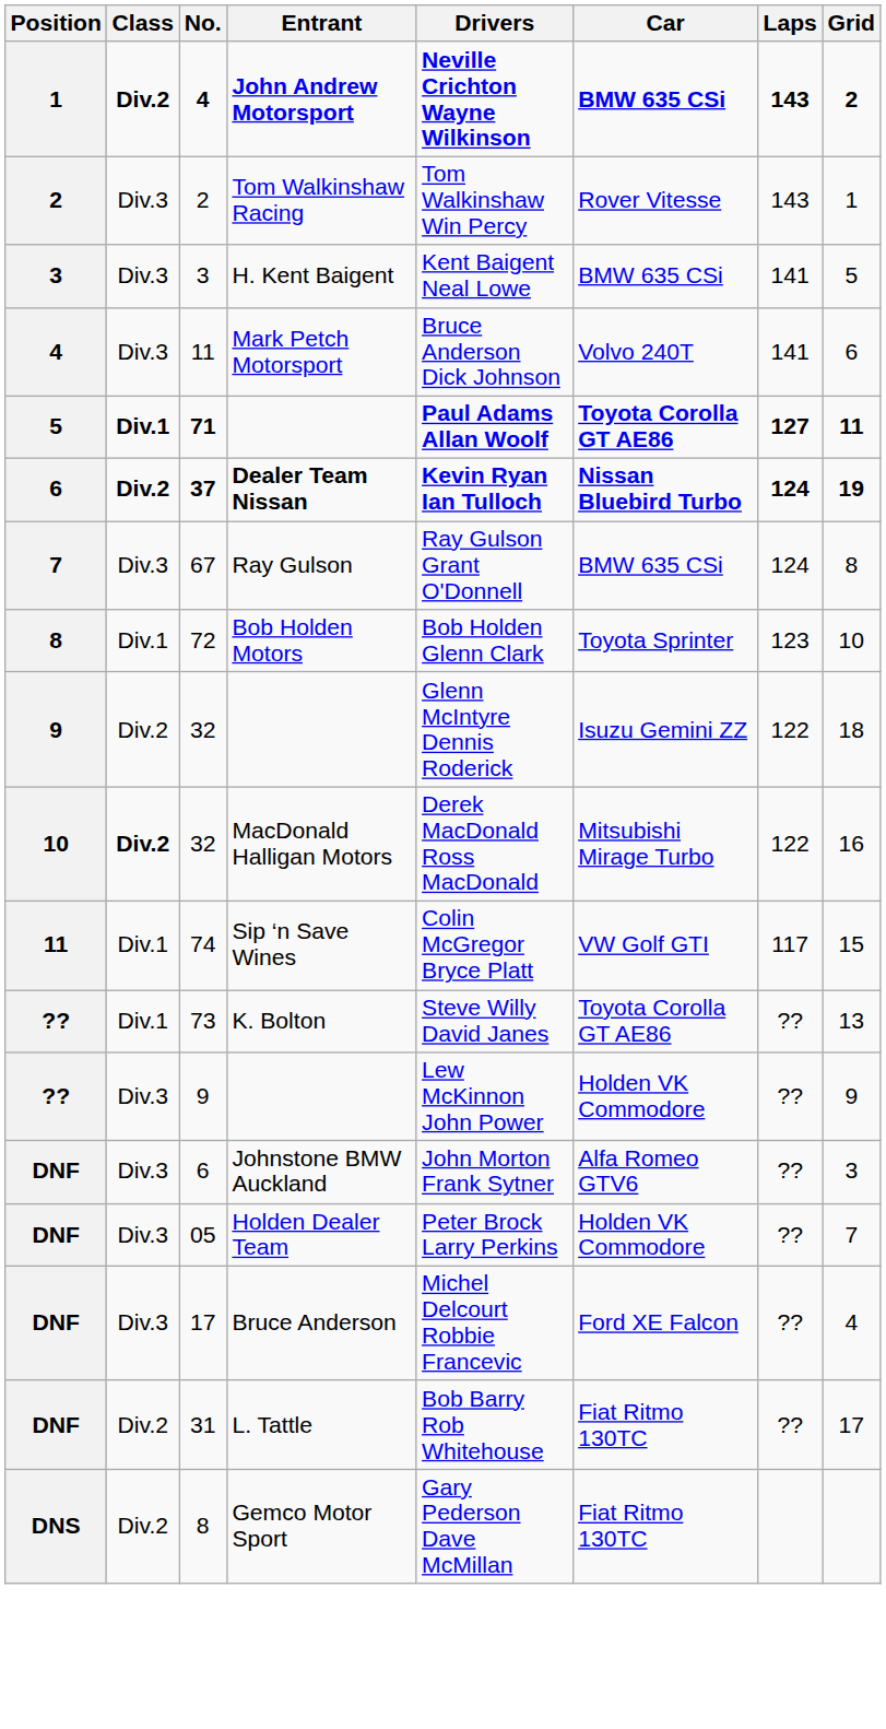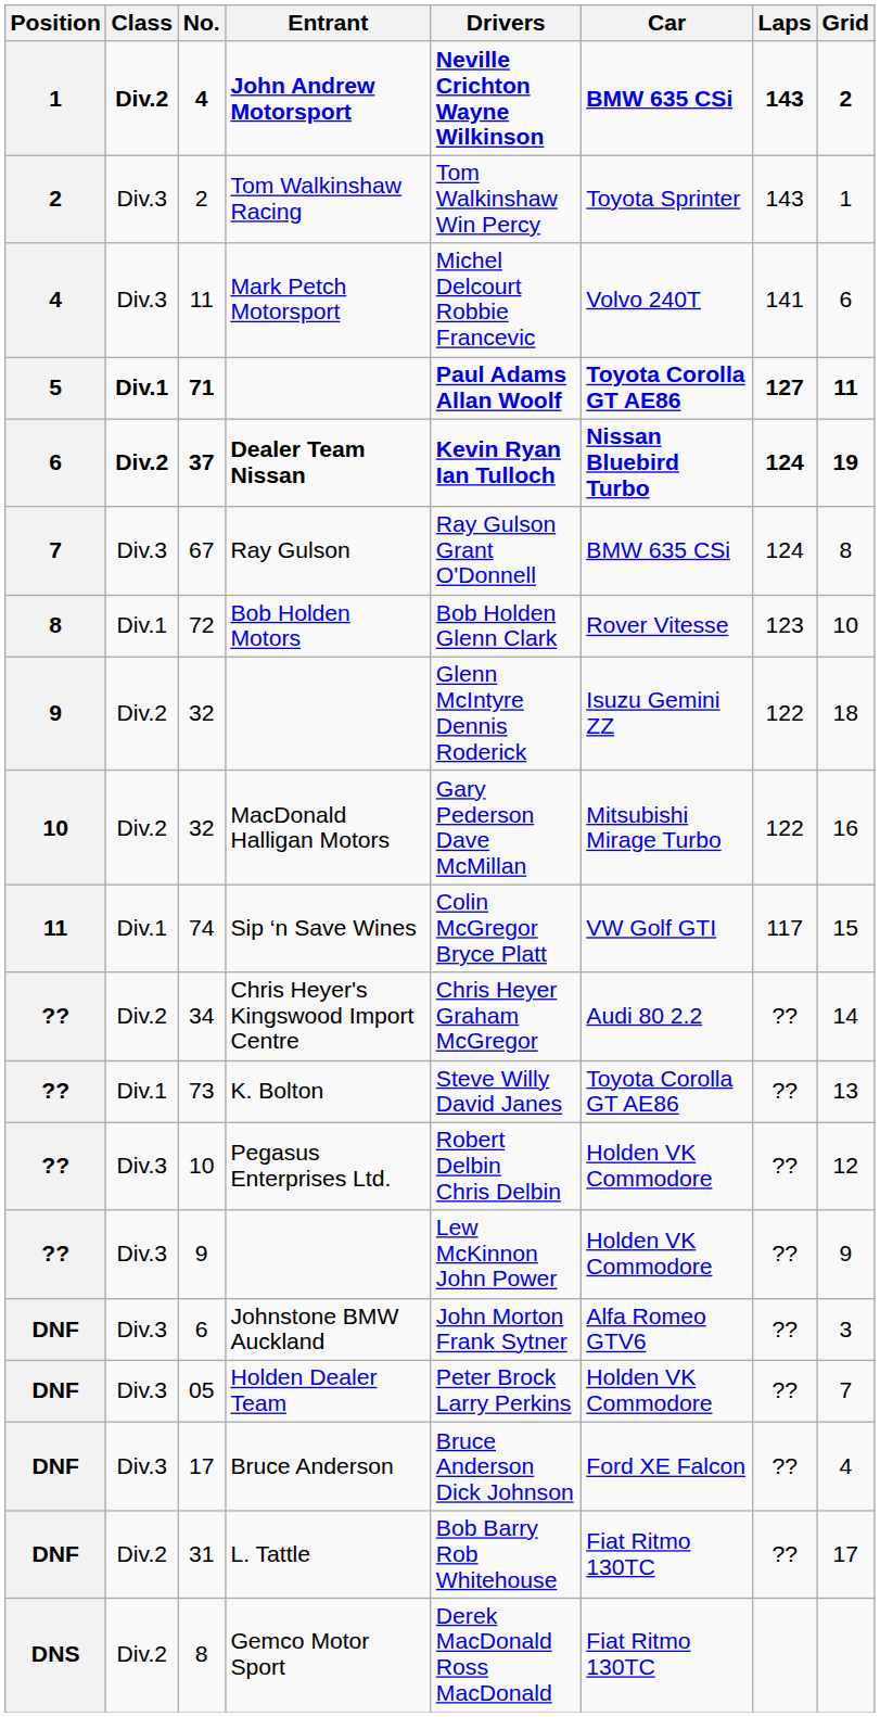 <table class="wikitable">
 <tr>
 <th>Position</th>
 <th>Class</th>
 <th>No.</th>
 <th>Entrant</th>
 <th>Drivers</th>
 <th>Car</th>
 <th>Laps</th>
 <th>Grid</th>
 </tr>
 <tr style="font-weight:bold">
 <th>1</th>
 <td align="center">Div.2</td>
 <td align="center">4</td>
 <td><a href='#'>John Andrew Motorsport</a></td>
 <td> <a href='#'>Neville Crichton</a> <br>  <a href='#'>Wayne Wilkinson</a></td>
 <td><a href='#'>BMW 635 CSi</a></td>
 <td align="center">143</td>
 <td align="center">2</td>
 </tr>
 <tr>
 <th>2</th>
 <td align="center">Div.3</td>
 <td align="center">2</td>
 <td><a href='#'>Tom Walkinshaw Racing</a></td>
 <td> <a href='#'>Tom Walkinshaw</a> <br> <a href='#'>Win Percy</a></td>
-<td><a href='#'>Rover Vitesse</a></td>
+<td><a href='#'>Toyota Sprinter</a></td>
 <td align="center">143</td>
 <td align="center">1</td>
-</tr>
-<tr>
-<th>3</th>
-<td align="center">Div.3</td>
-<td align="center">3</td>
-<td>H. Kent Baigent</td>
-<td> <a href='#'>Kent Baigent</a> <br>  <a href='#'>Neal Lowe</a></td>
-<td><a href='#'>BMW 635 CSi</a></td>
-<td align="center">141</td>
-<td align="center">5</td>
 </tr>
 <tr>
 <th>4</th>
 <td align="center">Div.3</td>
 <td align="center">11</td>
 <td><a href='#'>Mark Petch Motorsport</a></td>
-<td> <a href='#'>Bruce Anderson</a> <br>  <a href='#'>Dick Johnson</a></td>
+<td> <a href='#'>Michel Delcourt</a> <br>  <a href='#'>Robbie Francevic</a></td>
 <td><a href='#'>Volvo 240T</a></td>
 <td align="center">141</td>
 <td align="center">6</td>
 </tr>
 <tr style="font-weight:bold">
 <th>5</th>
 <td align="center">Div.1</td>
 <td align="center">71</td>
 <td></td>
 <td> <a href='#'>Paul Adams</a> <br>  <a href='#'>Allan Woolf</a></td>
 <td><a href='#'>Toyota Corolla GT AE86</a></td>
 <td align="center">127</td>
 <td align="center">11</td>
 </tr>
 <tr style="font-weight:bold">
 <th>6</th>
 <td align="center">Div.2</td>
 <td align="center">37</td>
 <td>Dealer Team Nissan</td>
 <td> <a href='#'>Kevin Ryan</a> <br>  <a href='#'>Ian Tulloch</a></td>
 <td><a href='#'>Nissan Bluebird Turbo</a></td>
 <td align="center">124</td>
 <td align="center">19</td>
 </tr>
 <tr>
 <th>7</th>
 <td align="center">Div.3</td>
 <td align="center">67</td>
 <td>Ray Gulson</td>
 <td> <a href='#'>Ray Gulson</a> <br>  <a href='#'>Grant O'Donnell</a></td>
 <td><a href='#'>BMW 635 CSi</a></td>
 <td align="center">124</td>
 <td align="center">8</td>
 </tr>
 <tr>
 <th>8</th>
 <td align="center">Div.1</td>
 <td align="center">72</td>
 <td><a href='#'>Bob Holden Motors</a></td>
 <td> <a href='#'>Bob Holden</a> <br>  <a href='#'>Glenn Clark</a></td>
-<td><a href='#'>Toyota Sprinter</a></td>
+<td><a href='#'>Rover Vitesse</a></td>
 <td align="center">123</td>
 <td align="center">10</td>
 </tr>
 <tr>
 <th>9</th>
 <td align="center">Div.2</td>
 <td align="center">32</td>
 <td></td>
 <td> <a href='#'>Glenn McIntyre</a> <br>  <a href='#'>Dennis Roderick</a></td>
 <td><a href='#'>Isuzu Gemini ZZ</a></td>
 <td align="center">122</td>
 <td align="center">18</td>
 </tr>
 <tr>
 <th>10</th>
-<td align="center"><strong>Div.2</strong></td>
+<td align="center">Div.2</td>
 <td align="center">32</td>
 <td>MacDonald Halligan Motors</td>
-<td> <a href='#'>Derek MacDonald</a> <br>  <a href='#'>Ross MacDonald</a></td>
+<td> <a href='#'>Gary Pederson</a> <br>  <a href='#'>Dave McMillan</a></td>
 <td><a href='#'>Mitsubishi Mirage Turbo</a></td>
 <td align="center">122</td>
 <td align="center">16</td>
 </tr>
 <tr>
 <th>11</th>
 <td align="center">Div.1</td>
 <td align="center">74</td>
 <td>Sip ‘n Save Wines</td>
 <td> <a href='#'>Colin McGregor</a> <br>  <a href='#'>Bryce Platt</a></td>
 <td><a href='#'>VW Golf GTI</a></td>
 <td align="center">117</td>
 <td align="center">15</td>
 </tr>
 <tr>
 <th>??</th>
+<td align="center">Div.2</td>
+<td align="center">34</td>
+<td>Chris Heyer's Kingswood Import Centre</td>
+<td> <a href='#'>Chris Heyer</a> <br>  <a href='#'>Graham McGregor</a></td>
+<td><a href='#'>Audi 80 2.2</a></td>
+<td align="center">??</td>
+<td align="center">14</td>
+</tr>
+<tr>
+<th>??</th>
 <td align="center">Div.1</td>
 <td align="center">73</td>
 <td>K. Bolton</td>
 <td> <a href='#'>Steve Willy</a> <br>  <a href='#'>David Janes</a></td>
 <td><a href='#'>Toyota Corolla GT AE86</a></td>
 <td align="center">??</td>
 <td align="center">13</td>
+</tr>
+<tr>
+<th>??</th>
+<td align="center">Div.3</td>
+<td align="center">10</td>
+<td>Pegasus Enterprises Ltd.</td>
+<td> <a href='#'>Robert Delbin</a> <br>  <a href='#'>Chris Delbin</a></td>
+<td><a href='#'>Holden VK Commodore</a></td>
+<td align="center">??</td>
+<td align="center">12</td>
 </tr>
 <tr>
 <th>??</th>
 <td align="center">Div.3</td>
 <td align="center">9</td>
 <td></td>
 <td> <a href='#'>Lew McKinnon</a> <br>  <a href='#'>John Power</a></td>
 <td><a href='#'>Holden VK Commodore</a></td>
 <td align="center">??</td>
 <td align="center">9</td>
 </tr>
 <tr>
 <th>DNF</th>
 <td align="center">Div.3</td>
 <td align="center">6</td>
 <td>Johnstone BMW Auckland</td>
 <td> <a href='#'>John Morton</a> <br>  <a href='#'>Frank Sytner</a></td>
 <td><a href='#'>Alfa Romeo GTV6</a></td>
 <td align="center">??</td>
 <td align="center">3</td>
 </tr>
 <tr>
 <th>DNF</th>
 <td align="center">Div.3</td>
 <td align="center">05</td>
 <td><a href='#'>Holden Dealer Team</a></td>
 <td> <a href='#'>Peter Brock</a> <br>  <a href='#'>Larry Perkins</a></td>
 <td><a href='#'>Holden VK Commodore</a></td>
 <td align="center">??</td>
 <td align="center">7</td>
 </tr>
 <tr>
 <th>DNF</th>
 <td align="center">Div.3</td>
 <td align="center">17</td>
 <td>Bruce Anderson</td>
-<td> <a href='#'>Michel Delcourt</a> <br>  <a href='#'>Robbie Francevic</a></td>
+<td> <a href='#'>Bruce Anderson</a> <br>  <a href='#'>Dick Johnson</a></td>
 <td><a href='#'>Ford XE Falcon</a></td>
 <td align="center">??</td>
 <td align="center">4</td>
 </tr>
 <tr>
 <th>DNF</th>
 <td align="center">Div.2</td>
 <td align="center">31</td>
 <td>L. Tattle</td>
 <td> <a href='#'>Bob Barry</a> <br>  <a href='#'>Rob Whitehouse</a></td>
 <td><a href='#'>Fiat Ritmo 130TC</a></td>
 <td align="center">??</td>
 <td align="center">17</td>
 </tr>
 <tr>
 <th>DNS</th>
 <td align="center">Div.2</td>
 <td align="center">8</td>
 <td>Gemco Motor Sport</td>
-<td> <a href='#'>Gary Pederson</a> <br>  <a href='#'>Dave McMillan</a></td>
+<td> <a href='#'>Derek MacDonald</a> <br>  <a href='#'>Ross MacDonald</a></td>
 <td><a href='#'>Fiat Ritmo 130TC</a></td>
 <td align="center"></td>
 <td align="center"></td>
 </tr>
 </table>
